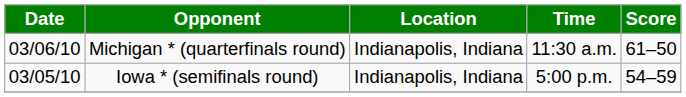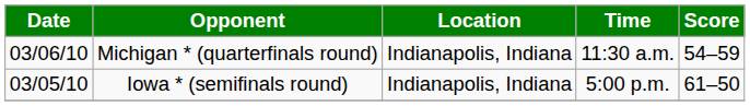 <table class="wikitable" style="text-align:center">
 <tr>
 <th style="background:green;color:#FFFFFF;">Date</th>
 <th style="background:green;color:#FFFFFF;">Opponent</th>
 <th style="background:green;color:#FFFFFF;">Location</th>
 <th style="background:green;color:#FFFFFF;">Time</th>
 <th style="background:green;color:#FFFFFF;">Score</th>
 </tr>
 <tr>
 <td>03/06/10</td>
 <td>Michigan * (quarterfinals round)</td>
 <td>Indianapolis, Indiana</td>
 <td>11:30 a.m.</td>
-<td>61–50</td>
+<td>54–59</td>
 </tr>
 <tr>
 <td>03/05/10</td>
 <td>Iowa * (semifinals round)</td>
 <td>Indianapolis, Indiana</td>
 <td>5:00 p.m.</td>
-<td>54–59</td>
+<td>61–50</td>
 </tr>
 <tr>
 </tr>
 </table>
